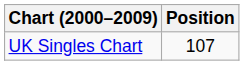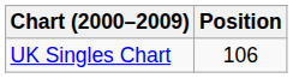 <table class="wikitable">
 <tr>
 <th>Chart (2000–2009)</th>
 <th>Position</th>
 </tr>
 <tr>
 <td><a href='#'>UK Singles Chart</a></td>
-<td align="center">107</td>
+<td align="center">106</td>
 </tr>
 </table>
